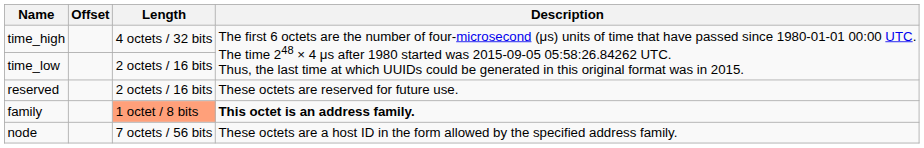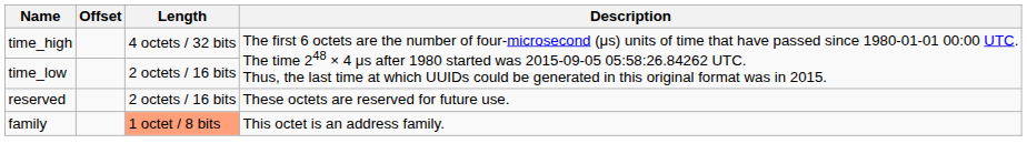 <table class="wikitable">
 <tr>
 <th>Name</th>
 <th>Offset</th>
 <th>Length</th>
 <th>Description</th>
 </tr>
 <tr>
 <td>time_high</td>
 <td></td>
 <td>4 octets / 32 bits</td>
 <td rowspan="2">The first 6 octets are the number of four-<a href='#'>microsecond</a> (μs) units of time that have passed since 1980-01-01 00:00 <a href='#'>UTC</a>.<br>The time 2<sup>48</sup> × 4 μs after 1980 started was 2015-09-05 05:58:26.84262 UTC.<br>Thus, the last time at which UUIDs could be generated in this original format was in 2015.</td>
 </tr>
 <tr>
 <td>time_low</td>
 <td></td>
 <td>2 octets / 16 bits</td>
 </tr>
 <tr>
 <td>reserved</td>
 <td></td>
 <td>2 octets / 16 bits</td>
 <td>These octets are reserved for future use.</td>
 </tr>
 <tr>
 <td>family</td>
 <td></td>
 <td style="background: lightsalmon;">1 octet / 8 bits</td>
-<td><strong>This octet is an address family.</strong></td>
-</tr>
-<tr>
-<td>node</td>
-<td></td>
-<td>7 octets / 56 bits</td>
-<td>These octets are a host ID in the form allowed by the specified address family.</td>
+<td>This octet is an address family.</td>
 </tr>
 </table>
